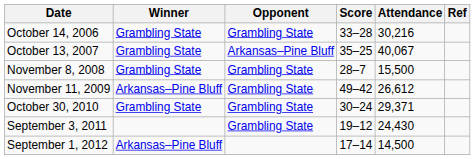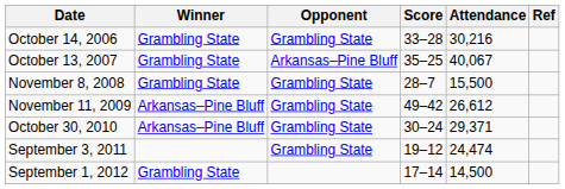 <table class="wikitable sortable">
 <tr>
 <th>Date</th>
 <th>Winner</th>
 <th>Opponent</th>
 <th>Score</th>
 <th>Attendance</th>
 <th>Ref</th>
 </tr>
 <tr>
 <td>October 14, 2006</td>
 <td><a href='#'>Grambling State</a></td>
 <td><a href='#'>Grambling State</a></td>
 <td>33–28</td>
 <td>30,216</td>
 <td></td>
 </tr>
 <tr>
 <td>October 13, 2007</td>
 <td><a href='#'>Grambling State</a></td>
 <td><a href='#'>Arkansas–Pine Bluff</a></td>
 <td>35–25</td>
 <td>40,067</td>
 <td></td>
 </tr>
 <tr>
 <td>November 8, 2008</td>
 <td><a href='#'>Grambling State</a></td>
 <td><a href='#'>Grambling State</a></td>
 <td>28–7</td>
 <td>15,500</td>
 <td></td>
 </tr>
 <tr>
 <td>November 11, 2009</td>
 <td><a href='#'>Arkansas–Pine Bluff</a></td>
 <td><a href='#'>Grambling State</a></td>
 <td>49–42</td>
 <td>26,612</td>
 <td></td>
 </tr>
 <tr>
 <td>October 30, 2010</td>
-<td><a href='#'>Grambling State</a></td>
+<td><a href='#'>Arkansas–Pine Bluff</a></td>
 <td><a href='#'>Grambling State</a></td>
 <td>30–24</td>
 <td>29,371</td>
 <td></td>
 </tr>
 <tr>
 <td>September 3, 2011</td>
 <td></td>
 <td><a href='#'>Grambling State</a></td>
 <td>19–12</td>
-<td>24,430</td>
+<td>24,474</td>
 <td></td>
 </tr>
 <tr>
 <td>September 1, 2012</td>
-<td><a href='#'>Arkansas–Pine Bluff</a></td>
+<td><a href='#'>Grambling State</a></td>
 <td></td>
 <td>17–14</td>
 <td>14,500</td>
 <td></td>
 </tr>
 </table>
